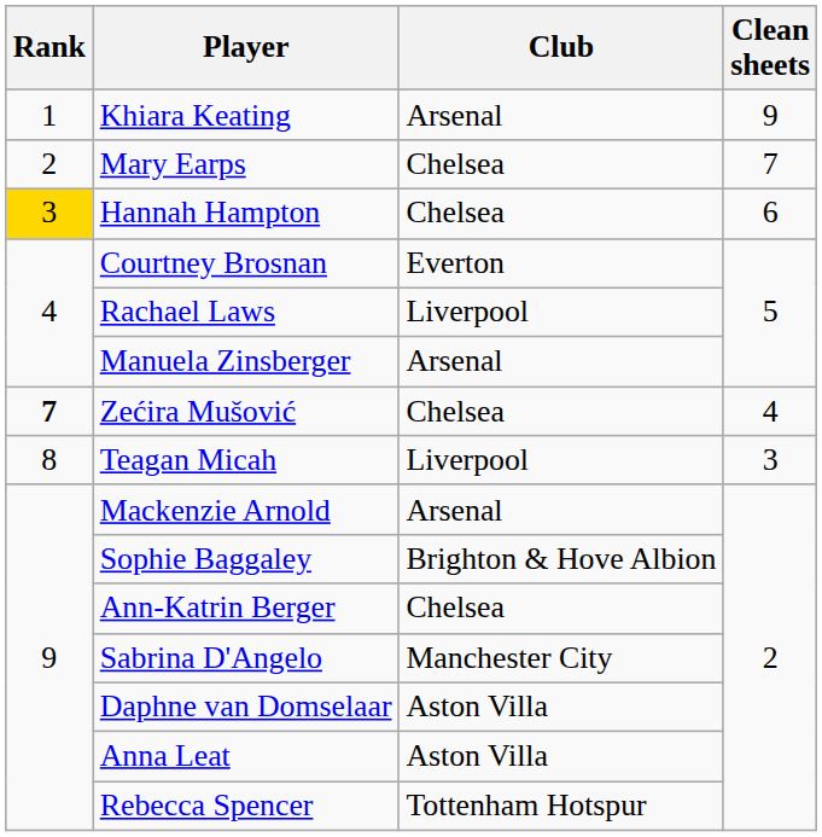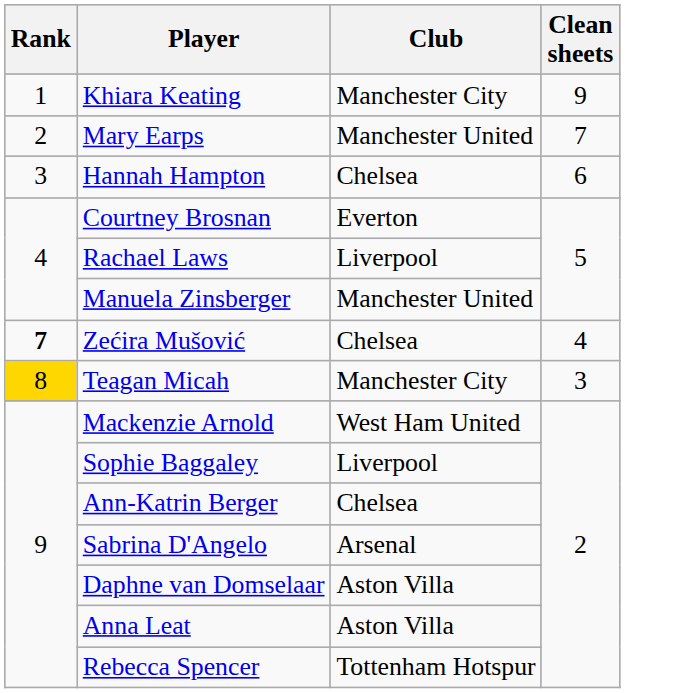 <table class="wikitable" style="text-align:center">
 <tr>
 <th>Rank</th>
 <th>Player</th>
 <th>Club</th>
 <th>Clean<br>sheets</th>
 </tr>
 <tr>
 <td>1</td>
 <td align="left"> <a href='#'>Khiara Keating</a></td>
-<td align="left">Arsenal</td>
+<td align="left">Manchester City</td>
 <td>9</td>
 </tr>
 <tr>
 <td>2</td>
 <td align="left"> <a href='#'>Mary Earps</a></td>
-<td align="left">Chelsea</td>
+<td align="left">Manchester United</td>
 <td>7</td>
 </tr>
 <tr>
-<td style="background: gold;">3</td>
+<td>3</td>
 <td align="left"> <a href='#'>Hannah Hampton</a></td>
 <td align="left">Chelsea</td>
 <td>6</td>
 </tr>
 <tr>
 <td rowspan=3>4</td>
 <td align="left"> <a href='#'>Courtney Brosnan</a></td>
 <td align="left">Everton</td>
 <td rowspan=3>5</td>
 </tr>
 <tr>
 <td align="left"> <a href='#'>Rachael Laws</a></td>
 <td align="left">Liverpool</td>
 </tr>
 <tr>
 <td align="left"> <a href='#'>Manuela Zinsberger</a></td>
-<td align="left">Arsenal</td>
+<td align="left">Manchester United</td>
 </tr>
 <tr>
 <td><strong>7</strong></td>
 <td align="left"> <a href='#'>Zećira Mušović</a></td>
 <td align="left">Chelsea</td>
 <td>4</td>
 </tr>
 <tr>
-<td>8</td>
+<td style="background: gold;">8</td>
 <td align="left"> <a href='#'>Teagan Micah</a></td>
-<td align="left">Liverpool</td>
+<td align="left">Manchester City</td>
 <td>3</td>
 </tr>
 <tr>
 <td rowspan=7>9</td>
 <td align="left"> <a href='#'>Mackenzie Arnold</a></td>
-<td align="left">Arsenal</td>
+<td align="left">West Ham United</td>
 <td rowspan=7>2</td>
 </tr>
 <tr>
 <td align="left"> <a href='#'>Sophie Baggaley</a></td>
-<td align="left">Brighton & Hove Albion</td>
+<td align="left">Liverpool</td>
 </tr>
 <tr>
 <td align="left"> <a href='#'>Ann-Katrin Berger</a></td>
 <td align="left">Chelsea</td>
 </tr>
 <tr>
 <td align="left"> <a href='#'>Sabrina D'Angelo</a></td>
-<td align="left">Manchester City</td>
+<td align="left">Arsenal</td>
 </tr>
 <tr>
 <td align="left"> <a href='#'>Daphne van Domselaar</a></td>
 <td align="left">Aston Villa</td>
 </tr>
 <tr>
 <td align="left"> <a href='#'>Anna Leat</a></td>
 <td align="left">Aston Villa</td>
 </tr>
 <tr>
 <td align="left"> <a href='#'>Rebecca Spencer</a></td>
 <td align="left">Tottenham Hotspur</td>
 </tr>
 </table>
